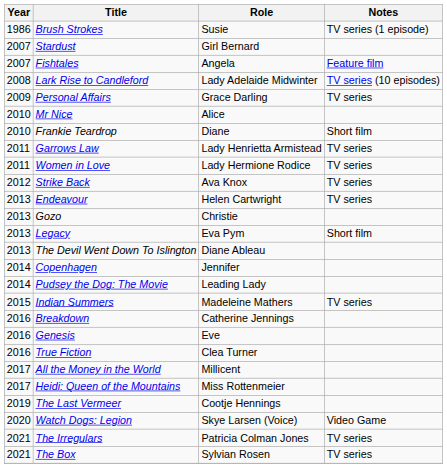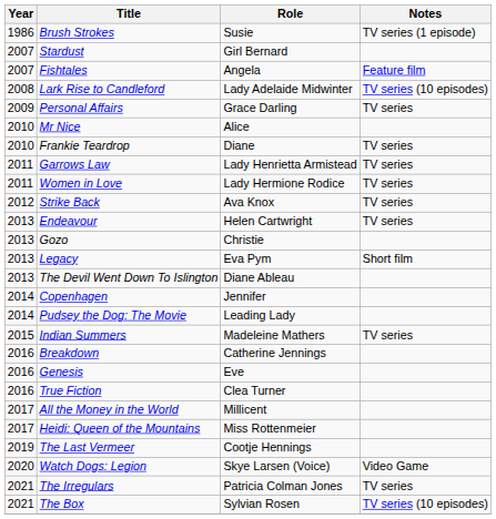 <table class="wikitable">
 <tr>
 <th>Year</th>
 <th>Title</th>
 <th>Role</th>
 <th>Notes</th>
 </tr>
 <tr>
 <td>1986</td>
 <td><em><a href='#'>Brush Strokes</a></em></td>
 <td>Susie</td>
 <td>TV series (1 episode)</td>
 </tr>
 <tr>
 <td>2007</td>
 <td><em><a href='#'>Stardust</a></em></td>
 <td>Girl Bernard</td>
 <td></td>
 </tr>
 <tr>
 <td>2007</td>
 <td><em><a href='#'>Fishtales</a></em></td>
 <td>Angela</td>
 <td><a href='#'>Feature film</a></td>
 </tr>
 <tr>
 <td>2008</td>
 <td><em><a href='#'>Lark Rise to Candleford</a></em></td>
 <td>Lady Adelaide Midwinter</td>
 <td><a href='#'>TV series</a> (10 episodes)</td>
 </tr>
 <tr>
 <td>2009</td>
 <td><em><a href='#'>Personal Affairs</a></em></td>
 <td>Grace Darling</td>
 <td>TV series</td>
 </tr>
 <tr>
 <td>2010</td>
 <td><em><a href='#'>Mr Nice</a></em></td>
 <td>Alice</td>
 <td></td>
 </tr>
 <tr>
 <td>2010</td>
 <td><em>Frankie Teardrop</em></td>
 <td>Diane</td>
-<td>Short film</td>
+<td>TV series</td>
 </tr>
 <tr>
 <td>2011</td>
 <td><em><a href='#'>Garrows Law</a></em></td>
 <td>Lady Henrietta Armistead</td>
 <td>TV series</td>
 </tr>
 <tr>
 <td>2011</td>
 <td><em><a href='#'>Women in Love</a></em></td>
 <td>Lady Hermione Rodice</td>
 <td>TV series</td>
 </tr>
 <tr>
 <td>2012</td>
 <td><em><a href='#'>Strike Back</a></em></td>
 <td>Ava Knox</td>
 <td>TV series</td>
 </tr>
 <tr>
 <td>2013</td>
 <td><em><a href='#'>Endeavour</a></em></td>
 <td>Helen Cartwright</td>
 <td>TV series</td>
 </tr>
 <tr>
 <td>2013</td>
 <td><em>Gozo</em></td>
 <td>Christie</td>
 <td></td>
 </tr>
 <tr>
 <td>2013</td>
 <td><em><a href='#'>Legacy</a></em></td>
 <td>Eva Pym</td>
 <td>Short film</td>
 </tr>
 <tr>
 <td>2013</td>
 <td><em>The Devil Went Down To Islington</em></td>
 <td>Diane Ableau</td>
 <td></td>
 </tr>
 <tr>
 <td>2014</td>
 <td><em><a href='#'>Copenhagen</a></em></td>
 <td>Jennifer</td>
 <td></td>
 </tr>
 <tr>
 <td>2014</td>
 <td><em><a href='#'>Pudsey the Dog: The Movie</a></em></td>
 <td>Leading Lady</td>
 <td></td>
 </tr>
 <tr>
 <td>2015</td>
 <td><em><a href='#'>Indian Summers</a></em></td>
 <td>Madeleine Mathers</td>
 <td>TV series</td>
 </tr>
 <tr>
 <td>2016</td>
 <td><em><a href='#'>Breakdown</a></em></td>
 <td>Catherine Jennings</td>
 <td></td>
 </tr>
 <tr>
 <td>2016</td>
 <td><em><a href='#'>Genesis</a></em></td>
 <td>Eve</td>
 <td></td>
 </tr>
 <tr>
 <td>2016</td>
 <td><em><a href='#'>True Fiction</a></em></td>
 <td>Clea Turner</td>
 <td></td>
 </tr>
 <tr>
 <td>2017</td>
 <td><em><a href='#'>All the Money in the World</a></em></td>
 <td>Millicent</td>
 <td></td>
 </tr>
 <tr>
 <td>2017</td>
 <td><em><a href='#'>Heidi: Queen of the Mountains</a></em></td>
 <td>Miss Rottenmeier</td>
 <td></td>
 </tr>
 <tr>
 <td>2019</td>
 <td><em><a href='#'>The Last Vermeer</a></em></td>
 <td>Cootje Hennings</td>
 <td></td>
 </tr>
 <tr>
 <td>2020</td>
 <td><em><a href='#'>Watch Dogs: Legion</a></em></td>
 <td>Skye Larsen (Voice)</td>
 <td>Video Game</td>
 </tr>
 <tr>
 <td>2021</td>
 <td><em><a href='#'>The Irregulars</a></em></td>
 <td>Patricia Colman Jones</td>
 <td>TV series</td>
 </tr>
 <tr>
 <td>2021</td>
 <td><em><a href='#'>The Box</a></em></td>
 <td>Sylvian Rosen</td>
-<td>TV series</td>
+<td><a href='#'>TV series</a> (10 episodes)</td>
 </tr>
 <tr>
 </tr>
 </table>
